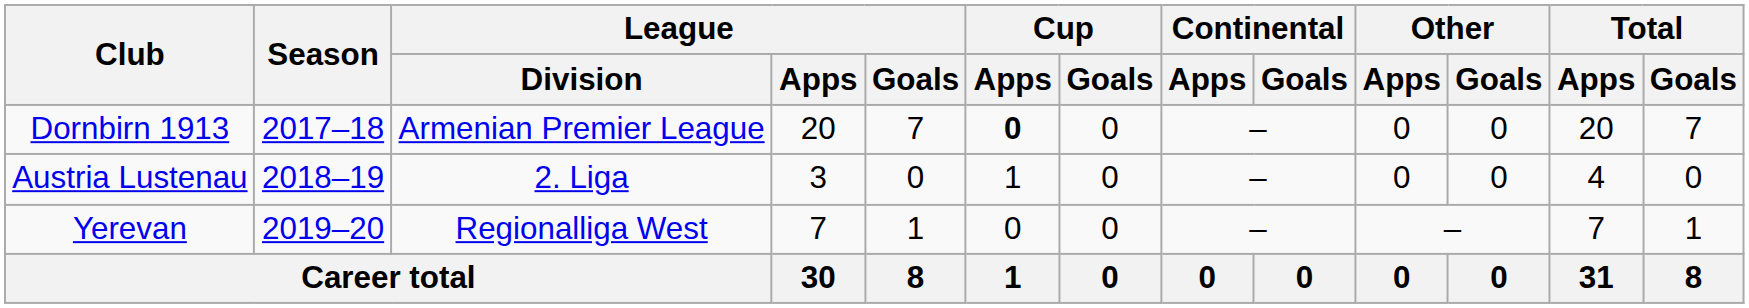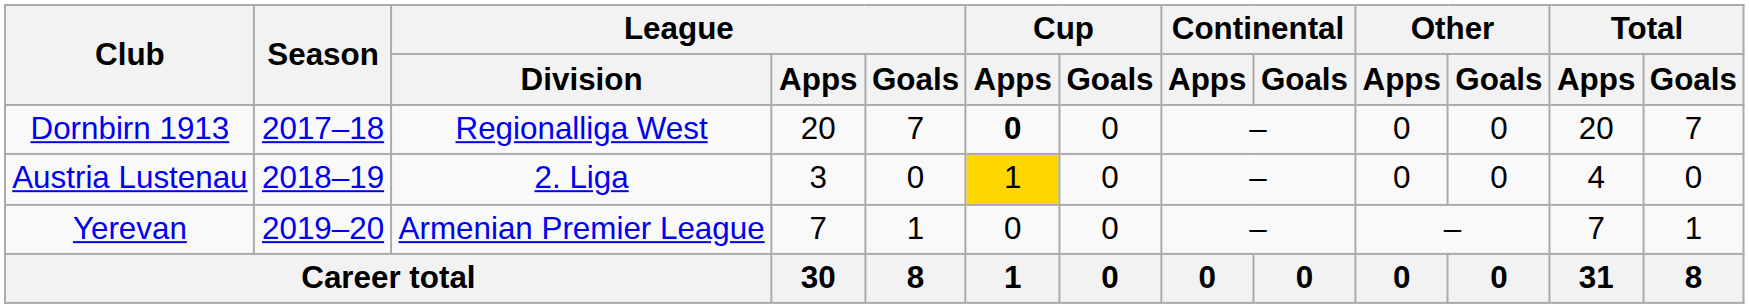 <table class="wikitable" style="text-align: center">
 <tr>
 <th rowspan="2">Club</th>
 <th rowspan="2">Season</th>
 <th colspan="3">League</th>
 <th colspan="2">Cup</th>
 <th colspan="2">Continental</th>
 <th colspan="2">Other</th>
 <th colspan="2">Total</th>
 </tr>
 <tr>
 <th>Division</th>
 <th>Apps</th>
 <th>Goals</th>
 <th>Apps</th>
 <th>Goals</th>
 <th>Apps</th>
 <th>Goals</th>
 <th>Apps</th>
 <th>Goals</th>
 <th>Apps</th>
 <th>Goals</th>
 </tr>
 <tr>
 <td><a href='#'>Dornbirn 1913</a></td>
 <td><a href='#'>2017–18</a></td>
-<td><a href='#'>Armenian Premier League</a></td>
+<td><a href='#'>Regionalliga West</a></td>
 <td>20</td>
 <td>7</td>
 <td><strong>0</strong></td>
 <td>0</td>
 <td colspan="2">–</td>
 <td>0</td>
 <td>0</td>
 <td>20</td>
 <td>7</td>
 </tr>
 <tr>
 <td><a href='#'>Austria Lustenau</a></td>
 <td><a href='#'>2018–19</a></td>
 <td><a href='#'>2. Liga</a></td>
 <td>3</td>
 <td>0</td>
-<td>1</td>
+<td style="background: gold;">1</td>
 <td>0</td>
 <td colspan="2">–</td>
 <td>0</td>
 <td>0</td>
 <td>4</td>
 <td>0</td>
 </tr>
 <tr>
 <td><a href='#'>Yerevan</a></td>
 <td><a href='#'>2019–20</a></td>
-<td><a href='#'>Regionalliga West</a></td>
+<td><a href='#'>Armenian Premier League</a></td>
 <td>7</td>
 <td>1</td>
 <td>0</td>
 <td>0</td>
 <td colspan="2">–</td>
 <td colspan="2">–</td>
 <td>7</td>
 <td>1</td>
 </tr>
 <tr>
 <th colspan=3>Career total</th>
 <th>30</th>
 <th>8</th>
 <th>1</th>
 <th>0</th>
 <th>0</th>
 <th>0</th>
 <th>0</th>
 <th>0</th>
 <th>31</th>
 <th>8</th>
 </tr>
 </table>
